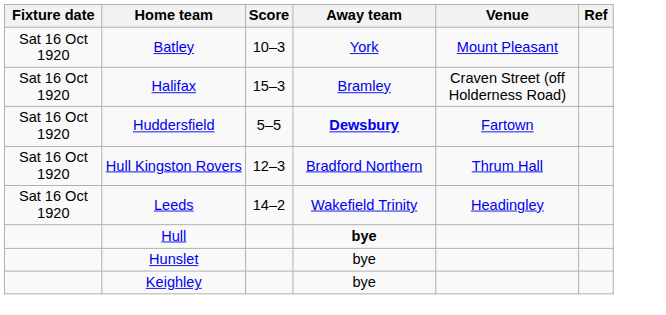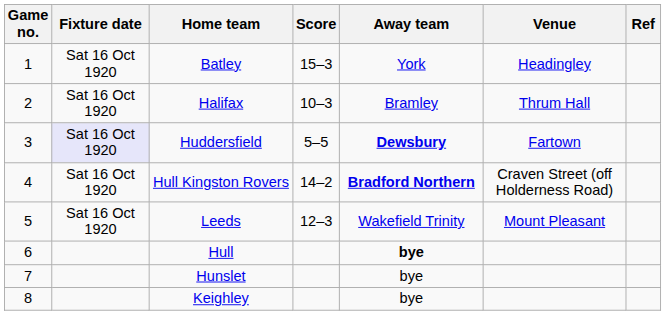 <table class="wikitable" style="text-align:center;">
 <tr>
+<th width=20 abbr="No">Game no.</th>
 <th width=100 abbr="Date">Fixture date</th>
 <th width=150 abbr="Home team">Home team</th>
 <th width=20 abbr="Score">Score</th>
 <th width=150 abbr="Away team">Away team</th>
 <th width=150 abbr="Venue">Venue</th>
 <th width=30 abbr="Ref">Ref</th>
 </tr>
 <tr>
+<td>1</td>
 <td>Sat 16 Oct 1920</td>
 <td><a href='#'>Batley</a></td>
-<td>10–3</td>
+<td>15–3</td>
 <td><a href='#'>York</a></td>
-<td><a href='#'>Mount Pleasant</a></td>
+<td><a href='#'>Headingley</a></td>
 <td></td>
 </tr>
 <tr>
+<td>2</td>
 <td>Sat 16 Oct 1920</td>
 <td><a href='#'>Halifax</a></td>
-<td>15–3</td>
+<td>10–3</td>
 <td><a href='#'>Bramley</a></td>
-<td>Craven Street (off Holderness Road)</td>
+<td><a href='#'>Thrum Hall</a></td>
 <td></td>
 </tr>
 <tr>
-<td>Sat 16 Oct 1920</td>
+<td>3</td>
+<td style="background: lavender;">Sat 16 Oct 1920</td>
 <td><a href='#'>Huddersfield</a></td>
 <td>5–5</td>
 <td><strong><a href='#'>Dewsbury</a></strong></td>
 <td><a href='#'>Fartown</a></td>
 <td></td>
 </tr>
 <tr>
+<td>4</td>
 <td>Sat 16 Oct 1920</td>
 <td><a href='#'>Hull Kingston Rovers</a></td>
-<td>12–3</td>
-<td><a href='#'>Bradford Northern</a></td>
-<td><a href='#'>Thrum Hall</a></td>
+<td>14–2</td>
+<td><strong><a href='#'>Bradford Northern</a></strong></td>
+<td>Craven Street (off Holderness Road)</td>
 <td></td>
 </tr>
 <tr>
+<td>5</td>
 <td>Sat 16 Oct 1920</td>
 <td><a href='#'>Leeds</a></td>
-<td>14–2</td>
+<td>12–3</td>
 <td><a href='#'>Wakefield Trinity</a></td>
-<td><a href='#'>Headingley</a></td>
+<td><a href='#'>Mount Pleasant</a></td>
 <td></td>
 </tr>
 <tr>
+<td>6</td>
 <td></td>
 <td><a href='#'>Hull</a></td>
 <td></td>
 <td><strong>bye</strong></td>
 <td></td>
 <td></td>
 </tr>
 <tr>
+<td>7</td>
 <td></td>
 <td><a href='#'>Hunslet</a></td>
 <td></td>
 <td>bye</td>
 <td></td>
 <td></td>
 </tr>
 <tr>
+<td>8</td>
 <td></td>
 <td><a href='#'>Keighley</a></td>
 <td></td>
 <td>bye</td>
 <td></td>
 <td></td>
 </tr>
 </table>
